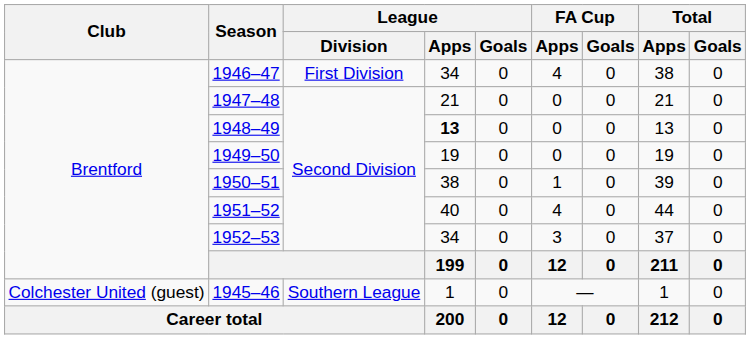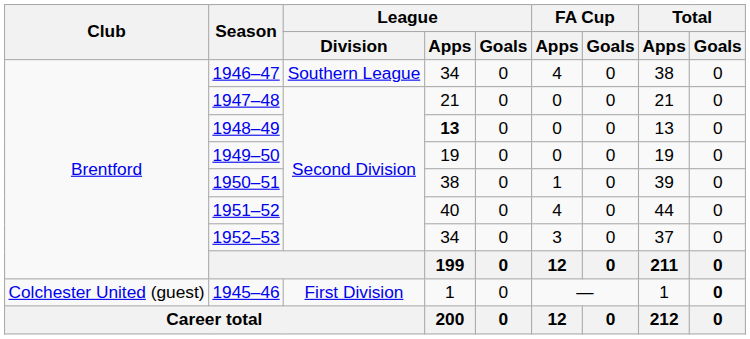 <table class="wikitable" style="text-align: center;">
 <tr>
 <th rowspan="2">Club</th>
 <th rowspan="2">Season</th>
 <th colspan="3">League</th>
 <th colspan="2">FA Cup</th>
 <th colspan="2">Total</th>
 </tr>
 <tr>
 <th>Division</th>
 <th>Apps</th>
 <th>Goals</th>
 <th>Apps</th>
 <th>Goals</th>
 <th>Apps</th>
 <th>Goals</th>
 </tr>
 <tr>
 <td rowspan="8"><a href='#'>Brentford</a></td>
 <td><a href='#'>1946–47</a></td>
-<td><a href='#'>First Division</a></td>
+<td><a href='#'>Southern League</a></td>
 <td>34</td>
 <td>0</td>
 <td>4</td>
 <td>0</td>
 <td>38</td>
 <td>0</td>
 </tr>
 <tr>
 <td><a href='#'>1947–48</a></td>
 <td rowspan="6"><a href='#'>Second Division</a></td>
 <td>21</td>
 <td>0</td>
 <td>0</td>
 <td>0</td>
 <td>21</td>
 <td>0</td>
 </tr>
 <tr>
 <td><a href='#'>1948–49</a></td>
 <td><strong>13</strong></td>
 <td>0</td>
 <td>0</td>
 <td>0</td>
 <td>13</td>
 <td>0</td>
 </tr>
 <tr>
 <td><a href='#'>1949–50</a></td>
 <td>19</td>
 <td>0</td>
 <td>0</td>
 <td>0</td>
 <td>19</td>
 <td>0</td>
 </tr>
 <tr>
 <td><a href='#'>1950–51</a></td>
 <td>38</td>
 <td>0</td>
 <td>1</td>
 <td>0</td>
 <td>39</td>
 <td>0</td>
 </tr>
 <tr>
 <td><a href='#'>1951–52</a></td>
 <td>40</td>
 <td>0</td>
 <td>4</td>
 <td>0</td>
 <td>44</td>
 <td>0</td>
 </tr>
 <tr>
 <td><a href='#'>1952–53</a></td>
 <td>34</td>
 <td>0</td>
 <td>3</td>
 <td>0</td>
 <td>37</td>
 <td>0</td>
 </tr>
 <tr>
 <th colspan="2"></th>
 <th>199</th>
 <th>0</th>
 <th>12</th>
 <th>0</th>
 <th>211</th>
 <th>0</th>
 </tr>
 <tr>
 <td><a href='#'>Colchester United</a> (guest)</td>
 <td><a href='#'>1945–46</a></td>
-<td><a href='#'>Southern League</a></td>
+<td><a href='#'>First Division</a></td>
 <td>1</td>
 <td>0</td>
 <td colspan="2">―</td>
 <td>1</td>
-<td>0</td>
+<td><strong>0</strong></td>
 </tr>
 <tr>
 <th colspan="3">Career total</th>
 <th>200</th>
 <th>0</th>
 <th>12</th>
 <th>0</th>
 <th>212</th>
 <th>0</th>
 </tr>
 </table>
